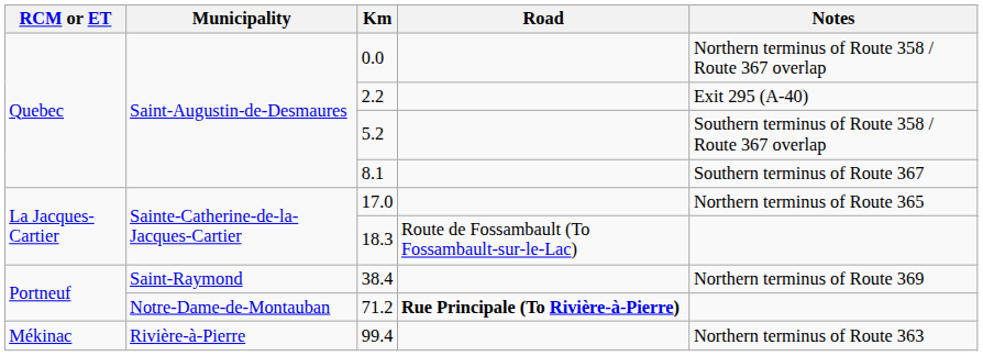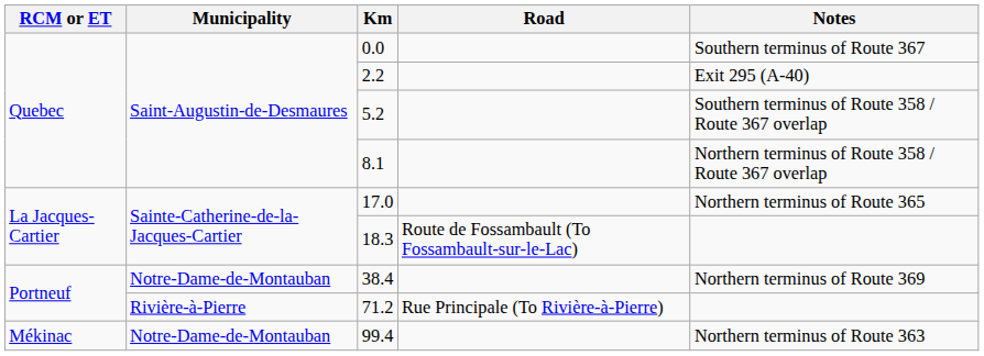 <table class=wikitable>
 <tr>
 <th><a href='#'>RCM</a> or <a href='#'>ET</a></th>
 <th>Municipality</th>
 <th>Km</th>
 <th>Road</th>
 <th>Notes</th>
 </tr>
 <tr>
 <td rowspan="4"><a href='#'>Quebec</a></td>
 <td rowspan="4"><a href='#'>Saint-Augustin-de-Desmaures</a></td>
 <td>0.0</td>
 <td></td>
-<td>Northern terminus of Route 358 / Route 367 overlap</td>
+<td>Southern terminus of Route 367</td>
 </tr>
 <tr>
 <td>2.2</td>
 <td></td>
 <td>Exit 295 (A-40)</td>
 </tr>
 <tr>
 <td>5.2</td>
 <td></td>
 <td>Southern terminus of Route 358 / Route 367 overlap</td>
 </tr>
 <tr>
 <td>8.1</td>
 <td></td>
-<td>Southern terminus of Route 367</td>
+<td>Northern terminus of Route 358 / Route 367 overlap</td>
 </tr>
 <tr>
 <td rowspan="2"><a href='#'>La Jacques-Cartier</a></td>
 <td rowspan="2"><a href='#'>Sainte-Catherine-de-la-Jacques-Cartier</a></td>
 <td>17.0</td>
 <td></td>
 <td>Northern terminus of Route 365</td>
 </tr>
 <tr>
 <td>18.3</td>
 <td>Route de Fossambault (To <a href='#'>Fossambault-sur-le-Lac</a>)</td>
 <td></td>
 </tr>
 <tr>
 <td rowspan="2"><a href='#'>Portneuf</a></td>
-<td><a href='#'>Saint-Raymond</a></td>
+<td><a href='#'>Notre-Dame-de-Montauban</a></td>
 <td>38.4</td>
 <td></td>
 <td>Northern terminus of Route 369</td>
 </tr>
 <tr>
-<td><a href='#'>Notre-Dame-de-Montauban</a></td>
+<td><a href='#'>Rivière-à-Pierre</a></td>
 <td>71.2</td>
-<td><strong>Rue Principale (To <a href='#'>Rivière-à-Pierre</a>)</strong></td>
+<td>Rue Principale (To <a href='#'>Rivière-à-Pierre</a>)</td>
 <td></td>
 </tr>
 <tr>
 <td><a href='#'>Mékinac</a></td>
-<td><a href='#'>Rivière-à-Pierre</a></td>
+<td><a href='#'>Notre-Dame-de-Montauban</a></td>
 <td>99.4</td>
 <td></td>
 <td>Northern terminus of Route 363</td>
 </tr>
 </table>
